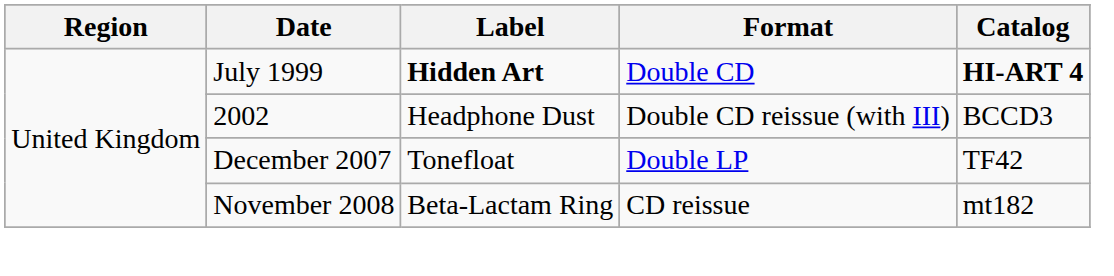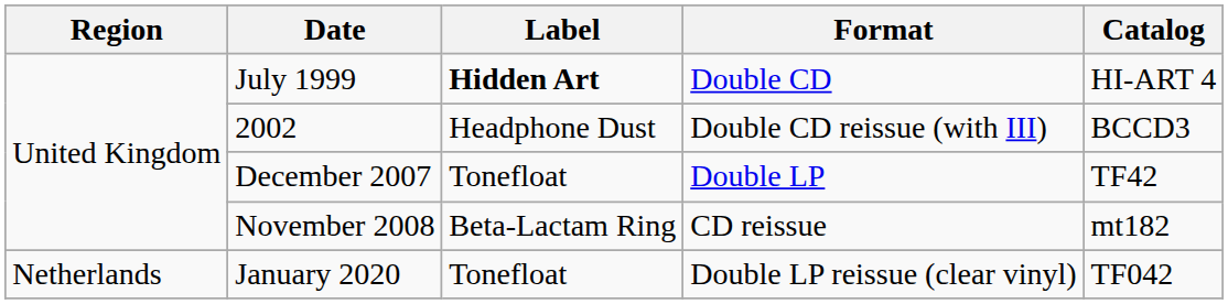 <table class="wikitable">
 <tr>
 <th>Region</th>
 <th>Date</th>
 <th>Label</th>
 <th>Format</th>
 <th>Catalog</th>
 </tr>
 <tr>
 <td rowspan="4">United Kingdom</td>
 <td>July 1999</td>
 <td><strong>Hidden Art</strong></td>
 <td><a href='#'>Double CD</a></td>
-<td><strong>HI-ART 4</strong></td>
+<td>HI-ART 4</td>
 </tr>
 <tr>
 <td>2002</td>
 <td>Headphone Dust</td>
 <td>Double CD reissue (with <a href='#'>III</a>)</td>
 <td>BCCD3</td>
 </tr>
 <tr>
 <td>December 2007</td>
 <td>Tonefloat</td>
 <td><a href='#'>Double LP</a></td>
 <td>TF42</td>
 </tr>
 <tr>
 <td>November 2008</td>
 <td>Beta-Lactam Ring</td>
 <td>CD reissue</td>
 <td>mt182</td>
 </tr>
+<tr>
+<td>Netherlands</td>
+<td>January 2020</td>
+<td>Tonefloat</td>
+<td>Double LP reissue (clear vinyl)</td>
+<td>TF042</td>
+</tr>
 </table>
